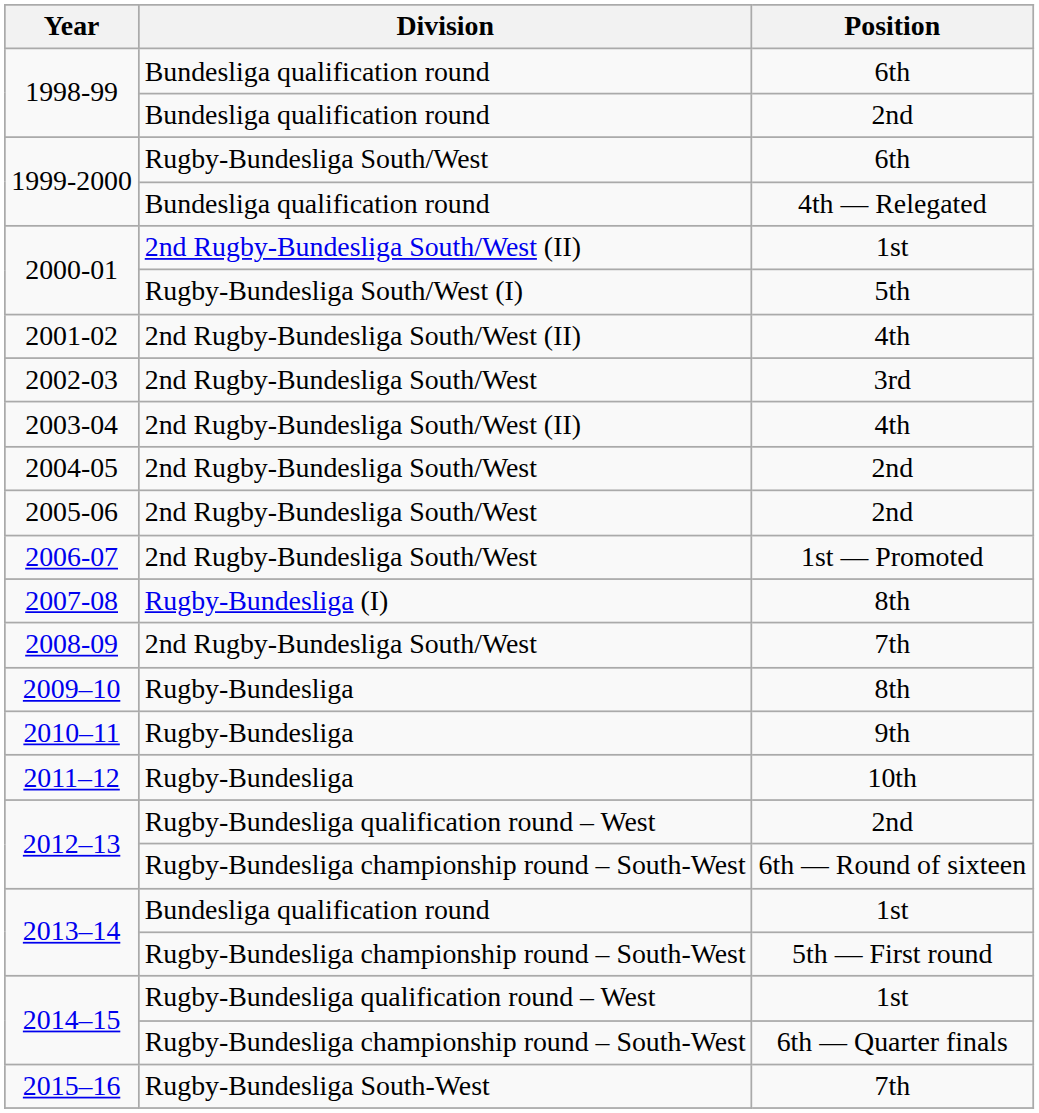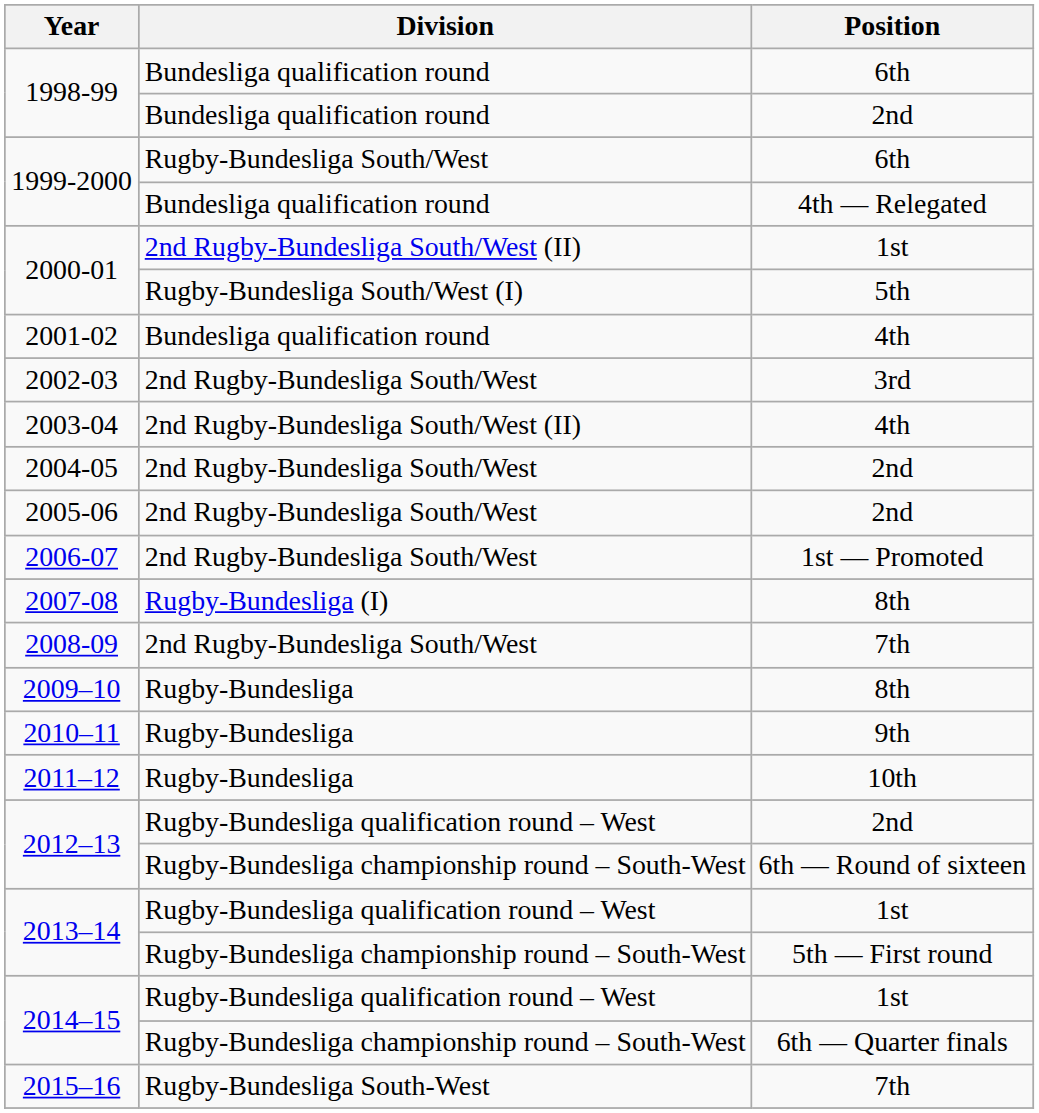 <table class="wikitable">
 <tr>
 <th>Year</th>
 <th>Division</th>
 <th>Position</th>
 </tr>
 <tr align="center">
 <td rowspan=2>1998-99</td>
 <td align="left">Bundesliga qualification round</td>
 <td>6th</td>
 </tr>
 <tr align="center">
 <td align="left">Bundesliga qualification round</td>
 <td>2nd</td>
 </tr>
 <tr align="center">
 <td rowspan=2>1999-2000</td>
 <td align="left">Rugby-Bundesliga South/West</td>
 <td>6th</td>
 </tr>
 <tr align="center">
 <td align="left">Bundesliga qualification round</td>
 <td>4th — Relegated</td>
 </tr>
 <tr align="center">
 <td rowspan=2>2000-01</td>
 <td align="left"><a href='#'>2nd Rugby-Bundesliga South/West</a> (II)</td>
 <td>1st</td>
 </tr>
 <tr align="center">
 <td align="left">Rugby-Bundesliga South/West (I)</td>
 <td>5th</td>
 </tr>
 <tr align="center">
 <td>2001-02</td>
-<td align="left">2nd Rugby-Bundesliga South/West (II)</td>
+<td align="left">Bundesliga qualification round</td>
 <td>4th</td>
 </tr>
 <tr align="center">
 <td>2002-03</td>
 <td align="left">2nd Rugby-Bundesliga South/West</td>
 <td>3rd</td>
 </tr>
 <tr align="center">
 <td>2003-04</td>
 <td align="left">2nd Rugby-Bundesliga South/West (II)</td>
 <td>4th</td>
 </tr>
 <tr align="center">
 <td>2004-05</td>
 <td align="left">2nd Rugby-Bundesliga South/West</td>
 <td>2nd</td>
 </tr>
 <tr align="center">
 <td>2005-06</td>
 <td align="left">2nd Rugby-Bundesliga South/West</td>
 <td>2nd</td>
 </tr>
 <tr align="center">
 <td><a href='#'>2006-07</a></td>
 <td align="left">2nd Rugby-Bundesliga South/West</td>
 <td>1st — Promoted</td>
 </tr>
 <tr align="center">
 <td><a href='#'>2007-08</a></td>
 <td align="left"><a href='#'>Rugby-Bundesliga</a> (I)</td>
 <td>8th</td>
 </tr>
 <tr align="center">
 <td><a href='#'>2008-09</a></td>
 <td align="left">2nd Rugby-Bundesliga South/West</td>
 <td>7th</td>
 </tr>
 <tr align="center">
 <td><a href='#'>2009–10</a></td>
 <td align="left">Rugby-Bundesliga</td>
 <td>8th</td>
 </tr>
 <tr align="center">
 <td><a href='#'>2010–11</a></td>
 <td align="left">Rugby-Bundesliga</td>
 <td>9th</td>
 </tr>
 <tr align="center">
 <td><a href='#'>2011–12</a></td>
 <td align="left">Rugby-Bundesliga</td>
 <td>10th</td>
 </tr>
 <tr align="center">
 <td rowspan=2><a href='#'>2012–13</a></td>
 <td align="left">Rugby-Bundesliga qualification round – West</td>
 <td>2nd</td>
 </tr>
 <tr align="center">
 <td align="left">Rugby-Bundesliga championship round – South-West</td>
 <td>6th — Round of sixteen</td>
 </tr>
 <tr align="center">
 <td rowspan=2><a href='#'>2013–14</a></td>
-<td align="left">Bundesliga qualification round</td>
+<td align="left">Rugby-Bundesliga qualification round – West</td>
 <td>1st</td>
 </tr>
 <tr align="center">
 <td align="left">Rugby-Bundesliga championship round – South-West</td>
 <td>5th — First round</td>
 </tr>
 <tr align="center">
 <td rowspan=2><a href='#'>2014–15</a></td>
 <td align="left">Rugby-Bundesliga qualification round – West</td>
 <td>1st</td>
 </tr>
 <tr align="center">
 <td align="left">Rugby-Bundesliga championship round – South-West</td>
 <td>6th — Quarter finals</td>
 </tr>
 <tr align="center">
 <td><a href='#'>2015–16</a></td>
 <td align="left">Rugby-Bundesliga South-West</td>
 <td>7th</td>
 </tr>
 </table>
